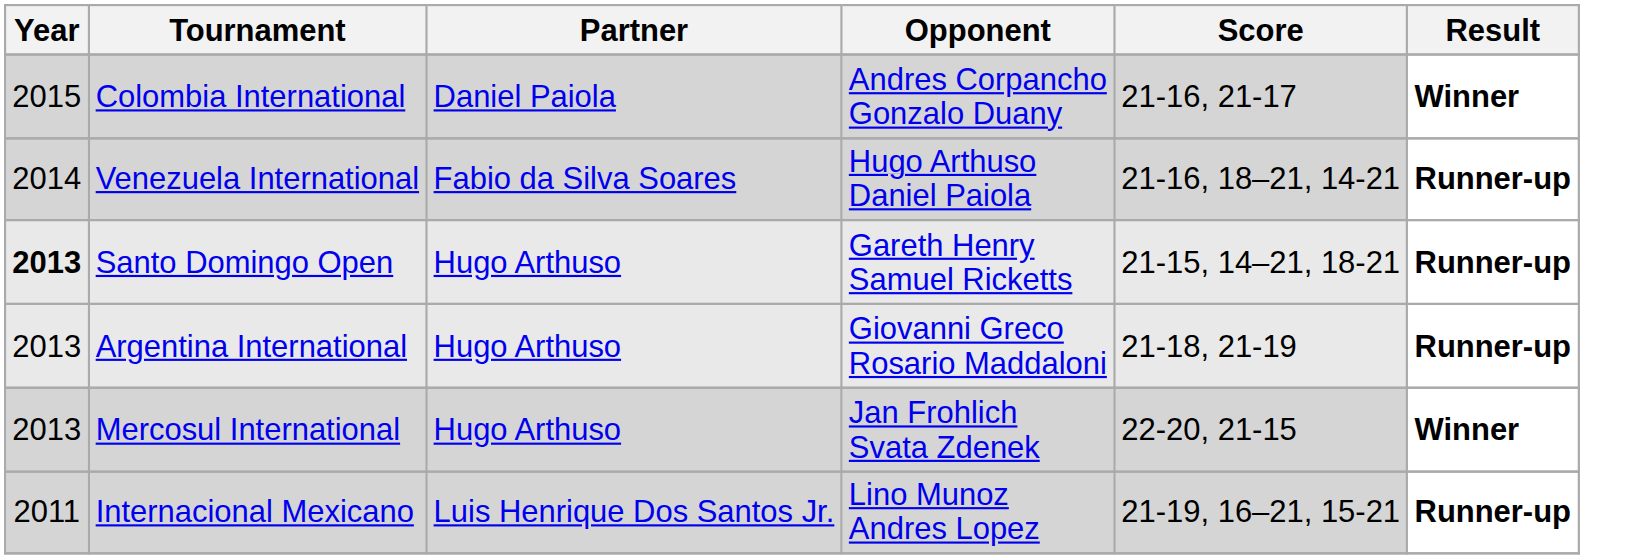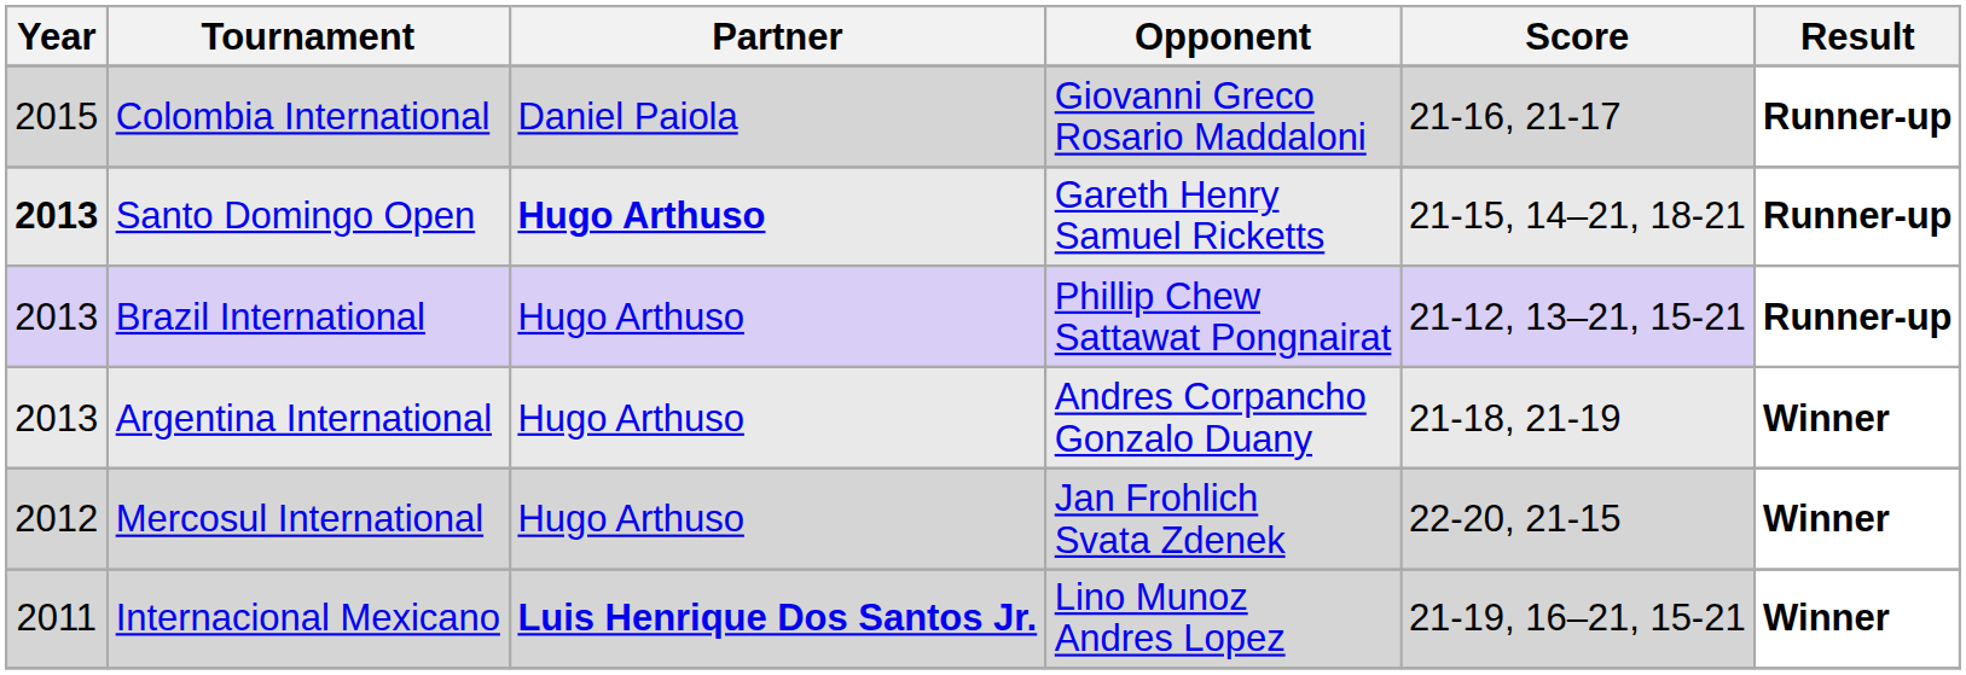 <table class="sortable wikitable" style="font-size: 90%;">
 <tr>
 <th>Year</th>
 <th>Tournament</th>
 <th>Partner</th>
 <th>Opponent</th>
 <th>Score</th>
 <th>Result</th>
 </tr>
 <tr>
 </tr>
 <tr style="background:#D5D5D5">
 <td align="center">2015</td>
 <td align="left"><a href='#'>Colombia International</a></td>
 <td align="left"> <a href='#'>Daniel Paiola</a></td>
-<td align="left"> <a href='#'>Andres Corpancho</a><br> <a href='#'>Gonzalo Duany</a></td>
+<td align="left"> <a href='#'>Giovanni Greco</a><br> <a href='#'>Rosario Maddaloni</a></td>
 <td align="left">21-16, 21-17</td>
-<td style="text-align:left; background:white"> <strong>Winner</strong></td>
-</tr>
-<tr>
-</tr>
-<tr style="background:#D5D5D5">
-<td align="center">2014</td>
-<td align="left"><a href='#'>Venezuela International</a></td>
-<td align="left"> <a href='#'>Fabio da Silva Soares</a></td>
-<td align="left"> <a href='#'>Hugo Arthuso</a><br> <a href='#'>Daniel Paiola</a></td>
-<td align="left">21-16, 18–21, 14-21</td>
-<td style="text-align:left; background:white"> <strong>Runner-up</strong></td>
-</tr>
-<tr>
-</tr>
-<tr style="background:#E9E9E9">
-<td align="center"><strong>2013</strong></td>
-<td align="left"><a href='#'>Santo Domingo Open</a></td>
-<td align="left"> <a href='#'>Hugo Arthuso</a></td>
-<td align="left"> <a href='#'>Gareth Henry</a><br> <a href='#'>Samuel Ricketts</a></td>
-<td align="left">21-15, 14–21, 18-21</td>
 <td style="text-align:left; background:white"> <strong>Runner-up</strong></td>
 </tr>
 <tr>
 </tr>
 <tr>
 </tr>
 <tr style="background:#E9E9E9">
-<td align="center">2013</td>
-<td align="left"><a href='#'>Argentina International</a></td>
-<td align="left"> <a href='#'>Hugo Arthuso</a></td>
-<td align="left"> <a href='#'>Giovanni Greco</a><br> <a href='#'>Rosario Maddaloni</a></td>
-<td align="left">21-18, 21-19</td>
+<td align="center"><strong>2013</strong></td>
+<td align="left"><a href='#'>Santo Domingo Open</a></td>
+<td align="left"><strong> <a href='#'>Hugo Arthuso</a></strong></td>
+<td align="left"> <a href='#'>Gareth Henry</a><br> <a href='#'>Samuel Ricketts</a></td>
+<td align="left">21-15, 14–21, 18-21</td>
 <td style="text-align:left; background:white"> <strong>Runner-up</strong></td>
 </tr>
 <tr>
 </tr>
+<tr style="background:#D8CEF6">
+<td align="center">2013</td>
+<td align="left"><a href='#'>Brazil International</a></td>
+<td align="left"> <a href='#'>Hugo Arthuso</a></td>
+<td align="left"> <a href='#'>Phillip Chew</a><br> <a href='#'>Sattawat Pongnairat</a></td>
+<td align="left">21-12, 13–21, 15-21</td>
+<td style="text-align:left; background:white"> <strong>Runner-up</strong></td>
+</tr>
+<tr>
+</tr>
+<tr style="background:#E9E9E9">
+<td align="center">2013</td>
+<td align="left"><a href='#'>Argentina International</a></td>
+<td align="left"> <a href='#'>Hugo Arthuso</a></td>
+<td align="left"> <a href='#'>Andres Corpancho</a><br> <a href='#'>Gonzalo Duany</a></td>
+<td align="left">21-18, 21-19</td>
+<td style="text-align:left; background:white"> <strong>Winner</strong></td>
+</tr>
+<tr>
+</tr>
 <tr style="background:#D5D5D5">
-<td align="center">2013</td>
+<td align="center">2012</td>
 <td align="left"><a href='#'>Mercosul International</a></td>
 <td align="left"> <a href='#'>Hugo Arthuso</a></td>
 <td align="left"> <a href='#'>Jan Frohlich</a><br> <a href='#'>Svata Zdenek</a></td>
 <td align="left">22-20, 21-15</td>
 <td style="text-align:left; background:white"> <strong>Winner</strong></td>
 </tr>
 <tr>
 </tr>
 <tr style="background:#D5D5D5">
 <td align="center">2011</td>
 <td align="left"><a href='#'>Internacional Mexicano</a></td>
-<td align="left"> <a href='#'>Luis Henrique Dos Santos Jr.</a></td>
+<td align="left"><strong> <a href='#'>Luis Henrique Dos Santos Jr.</a></strong></td>
 <td align="left"> <a href='#'>Lino Munoz</a><br> <a href='#'>Andres Lopez</a></td>
 <td align="left">21-19, 16–21, 15-21</td>
-<td style="text-align:left; background:white"> <strong>Runner-up</strong></td>
+<td style="text-align:left; background:white"> <strong>Winner</strong></td>
 </tr>
 <tr>
 </tr>
 </table>
